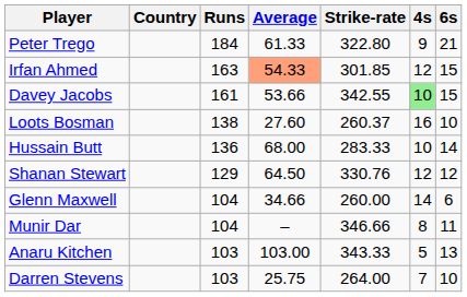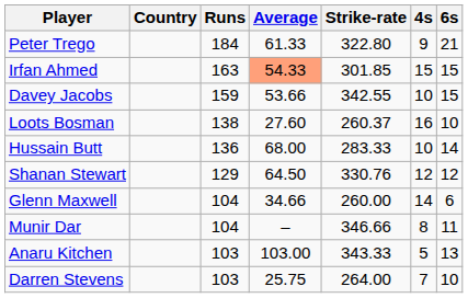 <table class="wikitable sortable" style="text-align:center;">
 <tr>
 <th>Player</th>
 <th>Country</th>
 <th>Runs</th>
 <th><a href='#'>Average</a></th>
 <th>Strike-rate</th>
 <th>4s</th>
 <th>6s</th>
 </tr>
 <tr>
 <td style="text-align:left;"><a href='#'>Peter Trego</a></td>
 <td style="text-align:left;"></td>
 <td>184</td>
 <td>61.33</td>
 <td>322.80</td>
 <td>9</td>
 <td>21</td>
 </tr>
 <tr>
 <td style="text-align:left;"><a href='#'>Irfan Ahmed</a></td>
 <td style="text-align:left;"></td>
 <td>163</td>
 <td style="background: lightsalmon;">54.33</td>
 <td>301.85</td>
-<td>12</td>
+<td>15</td>
 <td>15</td>
 </tr>
 <tr>
 <td style="text-align:left;"><a href='#'>Davey Jacobs</a></td>
 <td style="text-align:left;"></td>
-<td>161</td>
+<td>159</td>
 <td>53.66</td>
 <td>342.55</td>
-<td style="background: lightgreen;">10</td>
+<td>10</td>
 <td>15</td>
 </tr>
 <tr>
 <td style="text-align:left;"><a href='#'>Loots Bosman</a></td>
 <td style="text-align:left;"></td>
 <td>138</td>
 <td>27.60</td>
 <td>260.37</td>
 <td>16</td>
 <td>10</td>
 </tr>
 <tr>
 <td style="text-align:left;"><a href='#'>Hussain Butt</a></td>
 <td style="text-align:left;"></td>
 <td>136</td>
 <td>68.00</td>
 <td>283.33</td>
 <td>10</td>
 <td>14</td>
 </tr>
 <tr>
 <td style="text-align:left;"><a href='#'>Shanan Stewart</a></td>
 <td style="text-align:left;"></td>
 <td>129</td>
 <td>64.50</td>
 <td>330.76</td>
 <td>12</td>
 <td>12</td>
 </tr>
 <tr>
 <td style="text-align:left;"><a href='#'>Glenn Maxwell</a></td>
 <td style="text-align:left;"></td>
 <td>104</td>
 <td>34.66</td>
 <td>260.00</td>
 <td>14</td>
 <td>6</td>
 </tr>
 <tr>
 <td style="text-align:left;"><a href='#'>Munir Dar</a></td>
 <td style="text-align:left;"></td>
 <td>104</td>
 <td>–</td>
 <td>346.66</td>
 <td>8</td>
 <td>11</td>
 </tr>
 <tr>
 <td style="text-align:left;"><a href='#'>Anaru Kitchen</a></td>
 <td style="text-align:left;"></td>
 <td>103</td>
 <td>103.00</td>
 <td>343.33</td>
 <td>5</td>
 <td>13</td>
 </tr>
 <tr>
 <td style="text-align:left;"><a href='#'>Darren Stevens</a></td>
 <td style="text-align:left;"></td>
 <td>103</td>
 <td>25.75</td>
 <td>264.00</td>
 <td>7</td>
 <td>10</td>
 </tr>
 </table>
